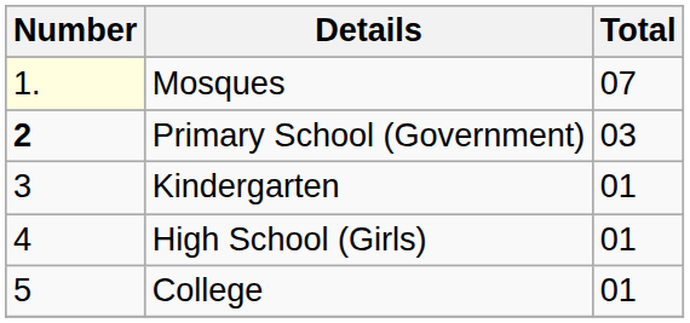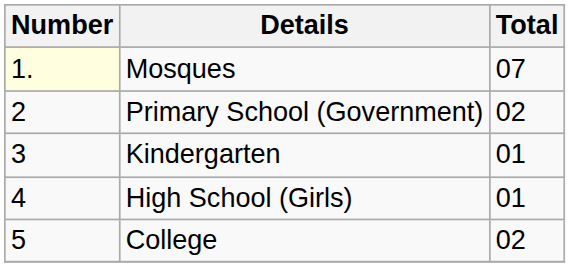 <table class="wikitable">
 <tr>
 <th>Number</th>
 <th>Details</th>
 <th>Total</th>
 </tr>
 <tr>
 <td style="background: lightyellow;">1.</td>
 <td>Mosques</td>
 <td>07</td>
 </tr>
 <tr>
-<td><strong>2</strong></td>
+<td>2</td>
 <td>Primary School (Government)</td>
-<td>03</td>
+<td>02</td>
 </tr>
 <tr>
 <td>3</td>
 <td>Kindergarten</td>
 <td>01</td>
 </tr>
 <tr>
 <td>4</td>
 <td>High School (Girls)</td>
 <td>01</td>
 </tr>
 <tr>
 <td>5</td>
 <td>College</td>
-<td>01</td>
+<td>02</td>
 </tr>
 <tr>
 </tr>
 </table>
